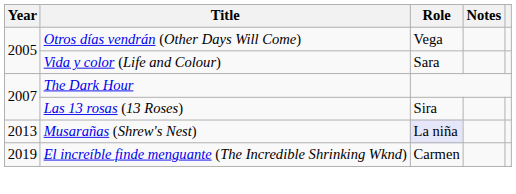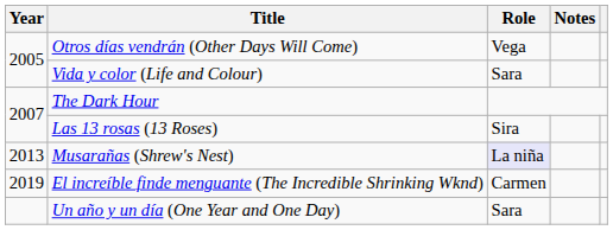 <table class="wikitable sortable">
 <tr>
 <th>Year</th>
 <th>Title</th>
 <th>Role</th>
 <th>Notes</th>
 <th></th>
 </tr>
 <tr>
 <td align = "center" rowspan = "2">2005</td>
 <td><em><a href='#'>Otros días vendrán</a></em> (<em>Other Days Will Come</em>)</td>
 <td>Vega</td>
 <td></td>
 <td align = "center"></td>
 </tr>
 <tr>
 <td><em><a href='#'>Vida y color</a></em> (<em>Life and Colour</em>)</td>
 <td>Sara</td>
 <td></td>
 <td align = "center"></td>
 </tr>
 <tr>
 <td align = "center" rowspan = "2">2007</td>
 <td><a href='#'><em>The Dark Hour</em></a></td>
 </tr>
 <tr>
 <td><em><a href='#'>Las 13 rosas</a></em> (<em>13 Roses</em>)</td>
 <td>Sira</td>
 <td></td>
 <td align = "center"></td>
 </tr>
 <tr>
 <td align = "center">2013</td>
 <td><em><a href='#'>Musarañas</a></em> (<em>Shrew's Nest</em>)</td>
 <td style="background: lavender;">La niña</td>
 <td></td>
 <td align = "center"></td>
 </tr>
 <tr>
 <td align = "center">2019</td>
 <td><em><a href='#'>El increíble finde menguante</a></em> (<em>The Incredible Shrinking Wknd</em>)</td>
 <td>Carmen</td>
 <td></td>
 <td align = "center"></td>
 </tr>
+<tr>
+<td></td>
+<td><em><a href='#'>Un año y un día</a></em> (<em>One Year and One Day</em>)</td>
+<td>Sara</td>
+<td></td>
+<td></td>
+</tr>
 </table>
